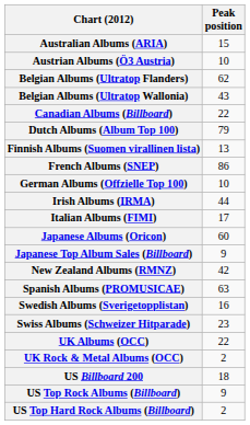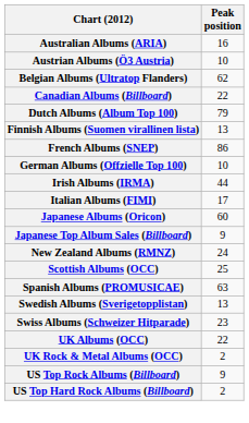 <table class="wikitable sortable plainrowheaders" style="text-align:center">
 <tr>
 <th scope="col">Chart (2012)</th>
 <th scope="col">Peak<br>position</th>
 </tr>
 <tr>
 <th scope="row">Australian Albums (<a href='#'>ARIA</a>)</th>
-<td>15</td>
+<td>16</td>
 </tr>
 <tr>
 <th scope="row">Austrian Albums (<a href='#'>Ö3 Austria</a>)</th>
 <td>10</td>
 </tr>
 <tr>
 <th scope="row">Belgian Albums (<a href='#'>Ultratop</a> Flanders)</th>
 <td>62</td>
-</tr>
-<tr>
-<th scope="row">Belgian Albums (<a href='#'>Ultratop</a> Wallonia)</th>
-<td>43</td>
 </tr>
 <tr>
 <th scope="row"><a href='#'>Canadian Albums</a> (<em><a href='#'>Billboard</a></em>)</th>
 <td>22</td>
 </tr>
 <tr>
 <th scope="row">Dutch Albums (<a href='#'>Album Top 100</a>)</th>
 <td>79</td>
 </tr>
 <tr>
 <th scope="row">Finnish Albums (<a href='#'>Suomen virallinen lista</a>)</th>
 <td>13</td>
 </tr>
 <tr>
 <th scope="row">French Albums (<a href='#'>SNEP</a>)</th>
 <td>86</td>
 </tr>
 <tr>
 <th scope="row">German Albums (<a href='#'>Offzielle Top 100</a>)</th>
 <td>10</td>
 </tr>
 <tr>
 <th scope="row">Irish Albums (<a href='#'>IRMA</a>)</th>
 <td>44</td>
 </tr>
 <tr>
 <th scope="row">Italian Albums (<a href='#'>FIMI</a>)</th>
 <td>17</td>
 </tr>
 <tr>
 <th scope="row"><a href='#'>Japanese Albums</a> (<a href='#'>Oricon</a>)</th>
 <td>60</td>
 </tr>
 <tr>
 <th scope="row"><a href='#'>Japanese Top Album Sales</a> (<em><a href='#'>Billboard</a></em>)</th>
 <td>9</td>
 </tr>
 <tr>
 <th scope="row">New Zealand Albums (<a href='#'>RMNZ</a>)</th>
-<td>42</td>
+<td>24</td>
+</tr>
+<tr>
+<th scope="row"><a href='#'>Scottish Albums</a> (<a href='#'>OCC</a>)</th>
+<td>25</td>
 </tr>
 <tr>
 <th scope="row">Spanish Albums (<a href='#'>PROMUSICAE</a>)</th>
 <td>63</td>
 </tr>
 <tr>
 <th scope="row">Swedish Albums (<a href='#'>Sverigetopplistan</a>)</th>
-<td>16</td>
+<td>13</td>
 </tr>
 <tr>
 <th scope="row">Swiss Albums (<a href='#'>Schweizer Hitparade</a>)</th>
 <td>23</td>
 </tr>
 <tr>
 <th scope="row"><a href='#'>UK Albums</a> (<a href='#'>OCC</a>)</th>
 <td>22</td>
 </tr>
 <tr>
 <th scope="row"><a href='#'>UK Rock & Metal Albums</a> (<a href='#'>OCC</a>)</th>
 <td>2</td>
 </tr>
 <tr>
-<th scope="row">US <a href='#'><em>Billboard</em> 200</a></th>
-<td>18</td>
-</tr>
-<tr>
 <th scope="row">US <a href='#'>Top Rock Albums</a> (<em><a href='#'>Billboard</a></em>)</th>
 <td>9</td>
 </tr>
 <tr>
 <th scope="row">US <a href='#'>Top Hard Rock Albums</a> (<em><a href='#'>Billboard</a></em>)</th>
 <td>2</td>
 </tr>
 </table>
